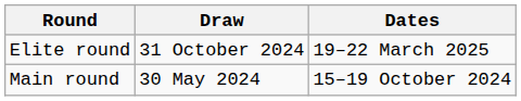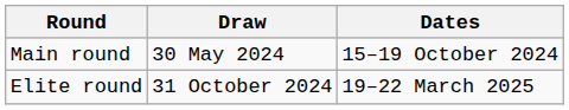 <table class="wikitable">
 <tr>
 <th>Round</th>
 <th>Draw</th>
 <th>Dates</th>
 </tr>
 <tr>
+<td>Main round</td>
+<td>30 May 2024</td>
+<td>15–19 October 2024</td>
+</tr>
+<tr>
 <td>Elite round</td>
 <td>31 October 2024</td>
 <td>19–22 March 2025</td>
 </tr>
-<tr>
-<td>Main round</td>
-<td>30 May 2024</td>
-<td>15–19 October 2024</td>
-</tr>
 </table>
